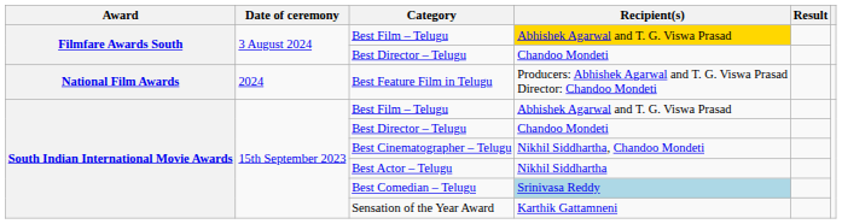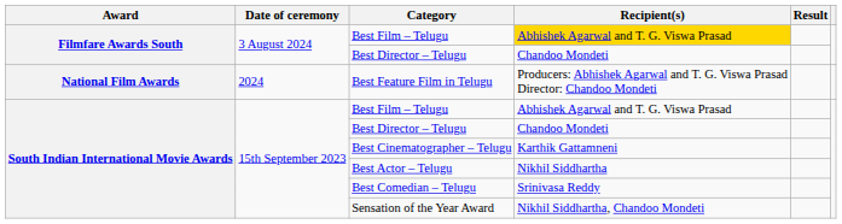 <table class="wikitable plainrowheaders sortable">
 <tr>
 <th scope="col">Award</th>
 <th scope="col">Date of ceremony</th>
 <th scope="col">Category</th>
 <th scope="col">Recipient(s)</th>
 <th scope="col">Result</th>
 <th scope="col" class="unsortable"></th>
 </tr>
 <tr>
 <th rowspan="2" scope="row"><a href='#'>Filmfare Awards South</a></th>
 <td rowspan="2"><a href='#'>3 August 2024</a></td>
 <td><a href='#'>Best Film – Telugu</a></td>
 <td style="background: gold;"><a href='#'>Abhishek Agarwal</a> and T. G. Viswa Prasad</td>
 <td></td>
 <td rowspan="2"></td>
 </tr>
 <tr>
 <td><a href='#'>Best Director – Telugu</a></td>
 <td><a href='#'>Chandoo Mondeti</a></td>
 <td></td>
 </tr>
 <tr>
 <th scope="row"><a href='#'>National Film Awards</a></th>
 <td><a href='#'>2024</a></td>
 <td><a href='#'>Best Feature Film in Telugu</a></td>
 <td>Producers: <a href='#'>Abhishek Agarwal</a> and T. G. Viswa Prasad<br>Director: <a href='#'>Chandoo Mondeti</a></td>
 <td></td>
 <td></td>
 </tr>
 <tr>
 <th rowspan="6" scope="row"><a href='#'>South Indian International Movie Awards</a></th>
 <td rowspan="6"><a href='#'>15th September 2023</a></td>
 <td><a href='#'>Best Film – Telugu</a></td>
 <td><a href='#'>Abhishek Agarwal</a> and T. G. Viswa Prasad</td>
 <td></td>
 <td rowspan="6"></td>
 </tr>
 <tr>
 <td><a href='#'>Best Director – Telugu</a></td>
 <td><a href='#'>Chandoo Mondeti</a></td>
 <td></td>
 </tr>
 <tr>
 <td><a href='#'>Best Cinematographer – Telugu</a></td>
-<td><a href='#'>Nikhil Siddhartha</a>, <a href='#'>Chandoo Mondeti</a></td>
+<td><a href='#'>Karthik Gattamneni</a></td>
 <td></td>
 </tr>
 <tr>
 <td><a href='#'>Best Actor – Telugu</a></td>
 <td><a href='#'>Nikhil Siddhartha</a></td>
 <td></td>
 </tr>
 <tr>
 <td><a href='#'>Best Comedian – Telugu</a></td>
-<td style="background: lightblue;"><a href='#'>Srinivasa Reddy</a></td>
+<td><a href='#'>Srinivasa Reddy</a></td>
 <td></td>
 </tr>
 <tr>
 <td>Sensation of the Year Award</td>
-<td><a href='#'>Karthik Gattamneni</a></td>
+<td><a href='#'>Nikhil Siddhartha</a>, <a href='#'>Chandoo Mondeti</a></td>
 <td></td>
 </tr>
 </table>
